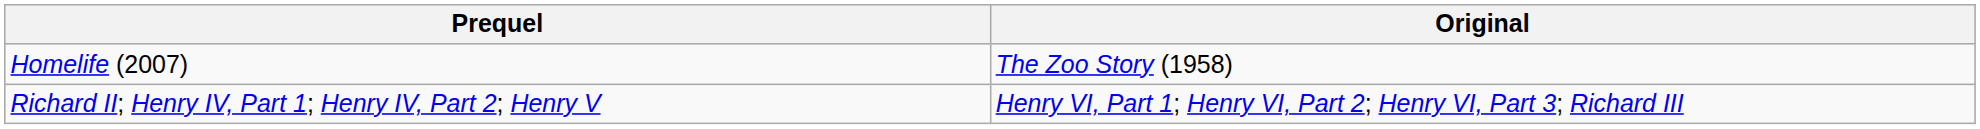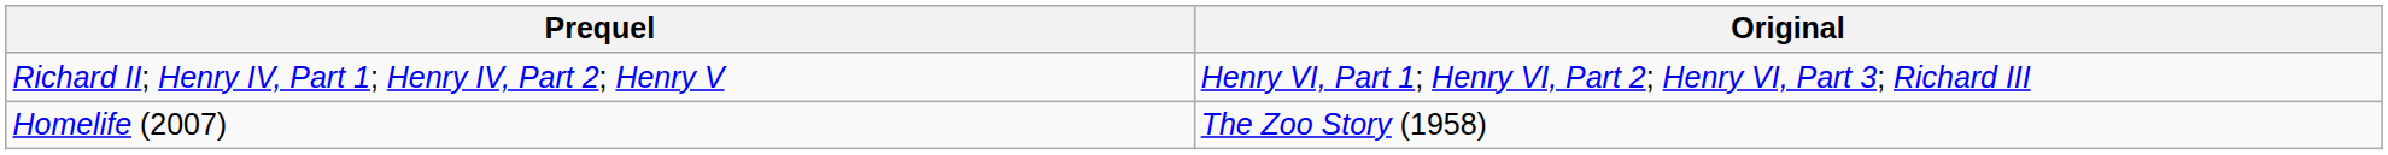 <table class="wikitable sortable" style="width:100%;">
 <tr>
 <th width="50%">Prequel</th>
 <th>Original</th>
 </tr>
 <tr>
+<td><em><a href='#'>Richard II</a></em>; <em><a href='#'>Henry IV, Part 1</a></em>; <em><a href='#'>Henry IV, Part 2</a></em>; <em><a href='#'>Henry V</a></em></td>
+<td><em><a href='#'>Henry VI, Part 1</a></em>; <em><a href='#'>Henry VI, Part 2</a></em>; <em><a href='#'>Henry VI, Part 3</a></em>; <em><a href='#'>Richard III</a></em></td>
+</tr>
+<tr>
 <td><em><a href='#'>Homelife</a></em> (2007)</td>
 <td><em><a href='#'>The Zoo Story</a></em> (1958)</td>
 </tr>
-<tr>
-<td><em><a href='#'>Richard II</a></em>; <em><a href='#'>Henry IV, Part 1</a></em>; <em><a href='#'>Henry IV, Part 2</a></em>; <em><a href='#'>Henry V</a></em></td>
-<td><em><a href='#'>Henry VI, Part 1</a></em>; <em><a href='#'>Henry VI, Part 2</a></em>; <em><a href='#'>Henry VI, Part 3</a></em>; <em><a href='#'>Richard III</a></em></td>
-</tr>
 </table>
